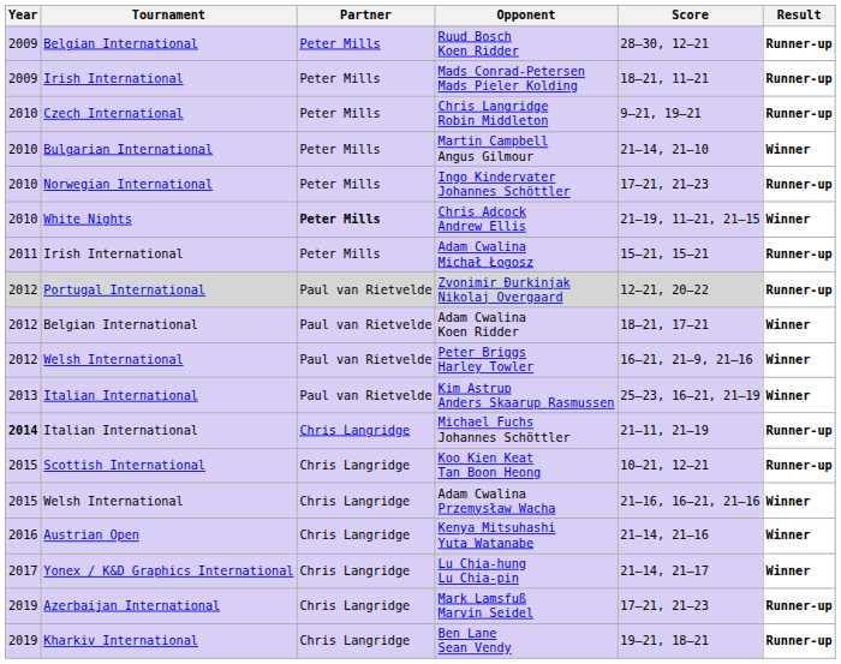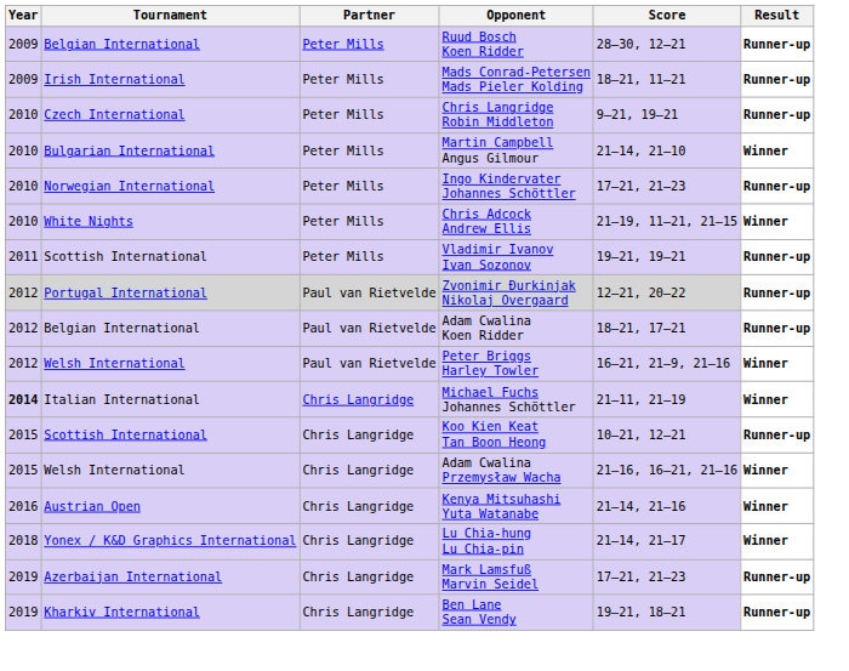 <table class="sortable wikitable" style="font-size: 90%;">
 <tr>
 <th>Year</th>
 <th>Tournament</th>
 <th>Partner</th>
 <th>Opponent</th>
 <th>Score</th>
 <th>Result</th>
 </tr>
 <tr style="background:#D8CEF6">
 <td align="center">2009</td>
 <td align="left"><a href='#'>Belgian International</a></td>
 <td align="left"> <a href='#'>Peter Mills</a></td>
 <td align="left"> <a href='#'>Ruud Bosch</a><br> <a href='#'>Koen Ridder</a></td>
 <td align="left">28–30, 12–21</td>
 <td style="text-align:left; background:white"> <strong>Runner-up</strong></td>
 </tr>
 <tr style="background:#D8CEF6">
 <td align="center">2009</td>
 <td align="left"><a href='#'>Irish International</a></td>
 <td align="left"> Peter Mills</td>
 <td align="left"> <a href='#'>Mads Conrad-Petersen</a><br> <a href='#'>Mads Pieler Kolding</a></td>
 <td align="left">18–21, 11–21</td>
 <td style="text-align:left; background:white"> <strong>Runner-up</strong></td>
 </tr>
 <tr style="background:#D8CEF6">
 <td align="center">2010</td>
 <td align="left"><a href='#'>Czech International</a></td>
 <td align="left"> Peter Mills</td>
 <td align="left"> <a href='#'>Chris Langridge</a><br> <a href='#'>Robin Middleton</a></td>
 <td align="left">9–21, 19–21</td>
 <td style="text-align:left; background:white"> <strong>Runner-up</strong></td>
 </tr>
 <tr style="background:#D8CEF6">
 <td align="center">2010</td>
 <td align="left"><a href='#'>Bulgarian International</a></td>
 <td align="left"> Peter Mills</td>
 <td align="left"> <a href='#'>Martin Campbell</a><br> Angus Gilmour</td>
 <td align="left">21–14, 21–10</td>
 <td style="text-align:left; background:white"> <strong>Winner</strong></td>
 </tr>
 <tr style="background:#D8CEF6">
 <td align="center">2010</td>
 <td align="left"><a href='#'>Norwegian International</a></td>
 <td align="left"> Peter Mills</td>
 <td align="left"> <a href='#'>Ingo Kindervater</a><br> <a href='#'>Johannes Schöttler</a></td>
 <td align="left">17–21, 21–23</td>
 <td style="text-align:left; background:white"> <strong>Runner-up</strong></td>
 </tr>
 <tr style="background:#D8CEF6">
 <td align="center">2010</td>
 <td align="left"><a href='#'>White Nights</a></td>
-<td align="left"><strong> Peter Mills</strong></td>
+<td align="left"> Peter Mills</td>
 <td align="left"> <a href='#'>Chris Adcock</a><br> <a href='#'>Andrew Ellis</a></td>
 <td align="left">21–19, 11–21, 21–15</td>
 <td style="text-align:left; background:white"> <strong>Winner</strong></td>
 </tr>
 <tr style="background:#D8CEF6">
 <td align="center">2011</td>
-<td align="left">Irish International</td>
+<td align="left">Scottish International</td>
 <td align="left"> Peter Mills</td>
-<td align="left"> <a href='#'>Adam Cwalina</a><br> <a href='#'>Michał Łogosz</a></td>
-<td align="left">15–21, 15–21</td>
+<td align="left"> <a href='#'>Vladimir Ivanov</a> <br>  <a href='#'>Ivan Sozonov</a></td>
+<td align="left">19–21, 19–21</td>
 <td style="text-align:left; background:white"> <strong>Runner-up</strong></td>
 </tr>
 <tr style="background:#D5D5D5">
 <td align="center">2012</td>
 <td align="left"><a href='#'>Portugal International</a></td>
 <td align="left"> Paul van Rietvelde</td>
 <td align="left"> <a href='#'>Zvonimir Đurkinjak</a><br> <a href='#'>Nikolaj Overgaard</a></td>
 <td align="left">12–21, 20–22</td>
 <td style="text-align:left; background:white"> <strong>Runner-up</strong></td>
 </tr>
 <tr style="background:#D8CEF6">
 <td align="center">2012</td>
 <td align="left">Belgian International</td>
 <td align="left"> Paul van Rietvelde</td>
 <td align="left"> Adam Cwalina <br>  Koen Ridder</td>
 <td align="left">18–21, 17–21</td>
-<td style="text-align:left; background:white"> <strong>Winner</strong></td>
+<td style="text-align:left; background:white"> <strong>Runner-up</strong></td>
 </tr>
 <tr style="background:#D8CEF6">
 <td align="center">2012</td>
 <td align="left"><a href='#'>Welsh International</a></td>
 <td align="left"> Paul van Rietvelde</td>
 <td align="left"> <a href='#'>Peter Briggs</a><br> <a href='#'>Harley Towler</a></td>
 <td align="left">16–21, 21–9, 21–16</td>
 <td style="text-align:left; background:white"> <strong>Winner</strong></td>
 </tr>
 <tr style="background:#D8CEF6">
-<td align="center">2013</td>
-<td align="left"><a href='#'>Italian International</a></td>
-<td align="left"> Paul van Rietvelde</td>
-<td align="left"> <a href='#'>Kim Astrup</a><br> <a href='#'>Anders Skaarup Rasmussen</a></td>
-<td align="left">25–23, 16–21, 21–19</td>
-<td style="text-align:left; background:white"> <strong>Winner</strong></td>
-</tr>
-<tr style="background:#D8CEF6">
 <td align="center"><strong>2014</strong></td>
 <td align="left">Italian International</td>
 <td align="left"> <a href='#'>Chris Langridge</a></td>
 <td align="left"> <a href='#'>Michael Fuchs</a><br> Johannes Schöttler</td>
 <td align="left">21–11, 21–19</td>
-<td style="text-align:left; background:white"> <strong>Runner-up</strong></td>
+<td style="text-align:left; background:white"> <strong>Winner</strong></td>
 </tr>
 <tr style="background:#D8CEF6">
 <td align="center">2015</td>
 <td align="left"><a href='#'>Scottish International</a></td>
 <td align="left"> Chris Langridge</td>
 <td align="left"> <a href='#'>Koo Kien Keat</a><br> <a href='#'>Tan Boon Heong</a></td>
 <td align="left">10–21, 12–21</td>
 <td style="text-align:left; background:white"> <strong>Runner-up</strong></td>
 </tr>
 <tr style="background:#D8CEF6">
 <td align="center">2015</td>
 <td align="left">Welsh International</td>
 <td align="left"> Chris Langridge</td>
 <td align="left"> Adam Cwalina<br> <a href='#'>Przemysław Wacha</a></td>
 <td align="left">21–16, 16–21, 21–16</td>
 <td style="text-align:left; background:white"> <strong>Winner</strong></td>
 </tr>
 <tr style="background:#D8CEF6">
 <td align="center">2016</td>
 <td align="left"><a href='#'>Austrian Open</a></td>
 <td align="left"> Chris Langridge</td>
 <td align="left"> <a href='#'>Kenya Mitsuhashi</a><br> <a href='#'>Yuta Watanabe</a></td>
 <td align="left">21–14, 21–16</td>
 <td style="text-align:left; background:white"> <strong>Winner</strong></td>
 </tr>
 <tr style="background:#D8CEF6">
-<td align="center">2017</td>
+<td align="center">2018</td>
 <td align="left"><a href='#'>Yonex / K&D Graphics International</a></td>
 <td align="left"> Chris Langridge</td>
 <td align="left"> <a href='#'>Lu Chia-hung</a><br> <a href='#'>Lu Chia-pin</a></td>
 <td align="left">21–14, 21–17</td>
 <td style="text-align:left; background:white"> <strong>Winner</strong></td>
 </tr>
 <tr style="background:#D8CEF6">
 <td align="center">2019</td>
 <td align="left"><a href='#'>Azerbaijan International</a></td>
 <td align="left"> Chris Langridge</td>
 <td align="left"> <a href='#'>Mark Lamsfuß</a><br> <a href='#'>Marvin Seidel</a></td>
 <td align="left">17–21, 21–23</td>
 <td style="text-align:left; background:white"> <strong>Runner-up</strong></td>
 </tr>
 <tr style="background:#D8CEF6">
 <td align="center">2019</td>
 <td align="left"><a href='#'>Kharkiv International</a></td>
 <td align="left"> Chris Langridge</td>
 <td align="left"> <a href='#'>Ben Lane</a> <br>  <a href='#'>Sean Vendy</a></td>
 <td align="left">19–21, 18–21</td>
 <td style="text-align:left; background:white"> <strong>Runner-up</strong></td>
 </tr>
 </table>
